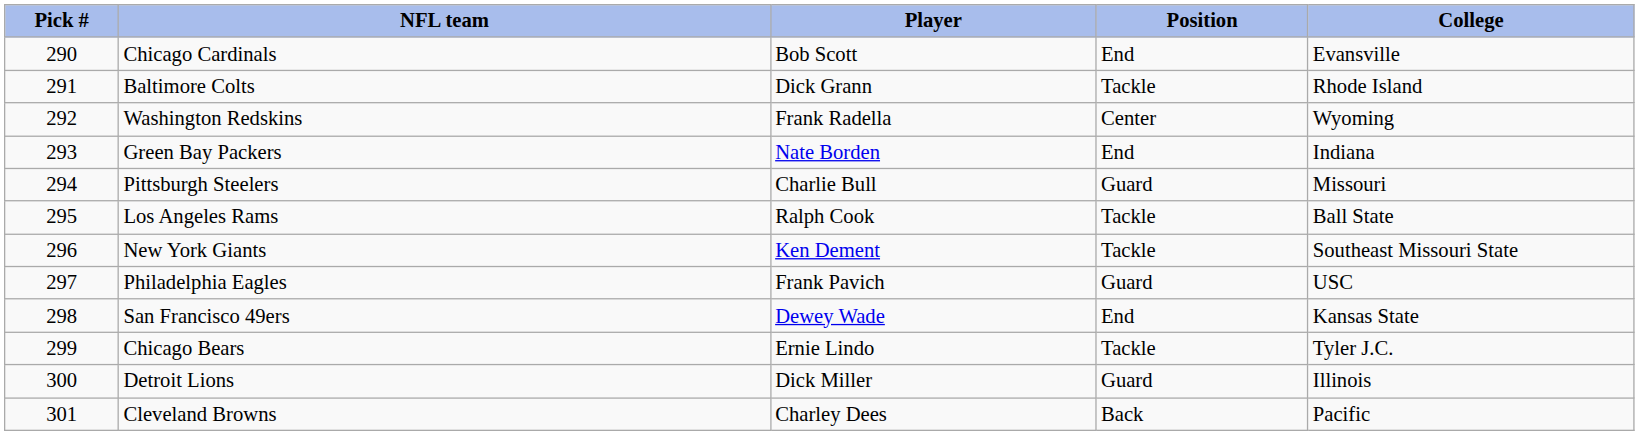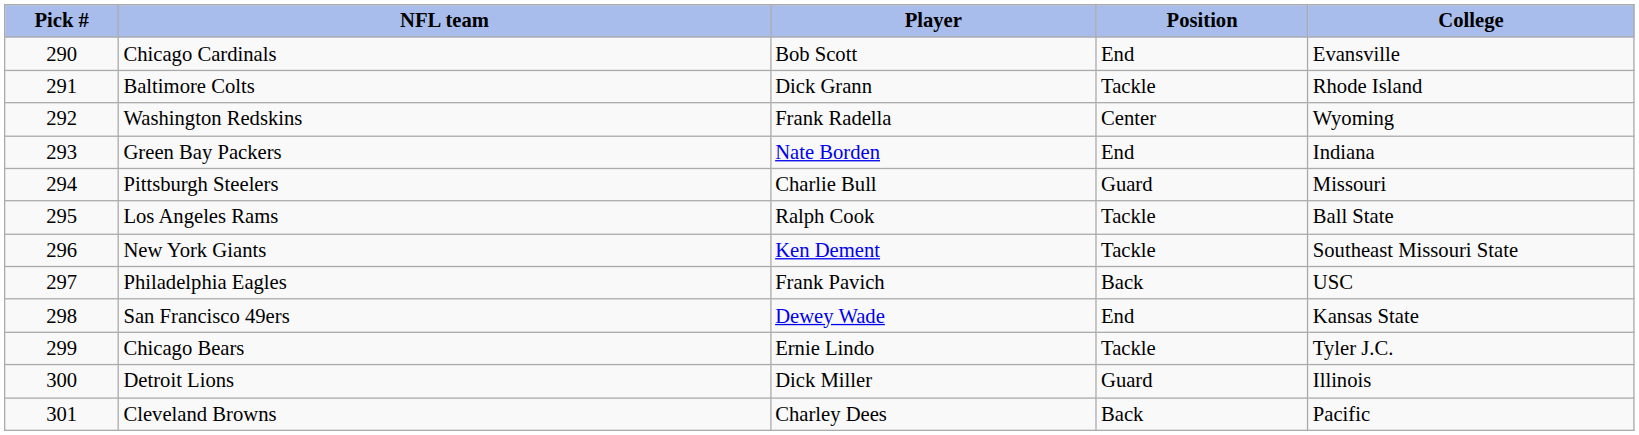 <table class="wikitable sortable sortable" style="width: 100%">
 <tr>
 <th style="background:#A8BDEC;" width=7%>Pick #</th>
 <th width=40% style="background:#A8BDEC;">NFL team</th>
 <th width=20% style="background:#A8BDEC;">Player</th>
 <th width=13% style="background:#A8BDEC;">Position</th>
 <th style="background:#A8BDEC;">College</th>
 </tr>
 <tr>
 <td align=center>290</td>
 <td>Chicago Cardinals</td>
 <td>Bob Scott</td>
 <td>End</td>
 <td>Evansville</td>
 </tr>
 <tr>
 <td align=center>291</td>
 <td>Baltimore Colts</td>
 <td>Dick Grann</td>
 <td>Tackle</td>
 <td>Rhode Island</td>
 </tr>
 <tr>
 <td align=center>292</td>
 <td>Washington Redskins</td>
 <td>Frank Radella</td>
 <td>Center</td>
 <td>Wyoming</td>
 </tr>
 <tr>
 <td align=center>293</td>
 <td>Green Bay Packers</td>
 <td><a href='#'>Nate Borden</a></td>
 <td>End</td>
 <td>Indiana</td>
 </tr>
 <tr>
 <td align=center>294</td>
 <td>Pittsburgh Steelers</td>
 <td>Charlie Bull</td>
 <td>Guard</td>
 <td>Missouri</td>
 </tr>
 <tr>
 <td align=center>295</td>
 <td>Los Angeles Rams</td>
 <td>Ralph Cook</td>
 <td>Tackle</td>
 <td>Ball State</td>
 </tr>
 <tr>
 <td align=center>296</td>
 <td>New York Giants</td>
 <td><a href='#'>Ken Dement</a></td>
 <td>Tackle</td>
 <td>Southeast Missouri State</td>
 </tr>
 <tr>
 <td align=center>297</td>
 <td>Philadelphia Eagles</td>
 <td>Frank Pavich</td>
-<td>Guard</td>
+<td>Back</td>
 <td>USC</td>
 </tr>
 <tr>
 <td align=center>298</td>
 <td>San Francisco 49ers</td>
 <td><a href='#'>Dewey Wade</a></td>
 <td>End</td>
 <td>Kansas State</td>
 </tr>
 <tr>
 <td align=center>299</td>
 <td>Chicago Bears</td>
 <td>Ernie Lindo</td>
 <td>Tackle</td>
 <td>Tyler J.C.</td>
 </tr>
 <tr>
 <td align=center>300</td>
 <td>Detroit Lions</td>
 <td>Dick Miller</td>
 <td>Guard</td>
 <td>Illinois</td>
 </tr>
 <tr>
 <td align=center>301</td>
 <td>Cleveland Browns</td>
 <td>Charley Dees</td>
 <td>Back</td>
 <td>Pacific</td>
 </tr>
 </table>
